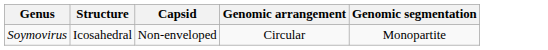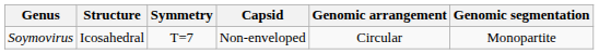 <table class="wikitable sortable" style="text-align:center">
 <tr>
 <th>Genus</th>
 <th>Structure</th>
+<th>Symmetry</th>
 <th>Capsid</th>
 <th>Genomic arrangement</th>
 <th>Genomic segmentation</th>
 </tr>
 <tr>
 <td><em>Soymovirus</em></td>
 <td>Icosahedral</td>
+<td>T=7</td>
 <td>Non-enveloped</td>
 <td>Circular</td>
 <td>Monopartite</td>
 </tr>
 </table>
